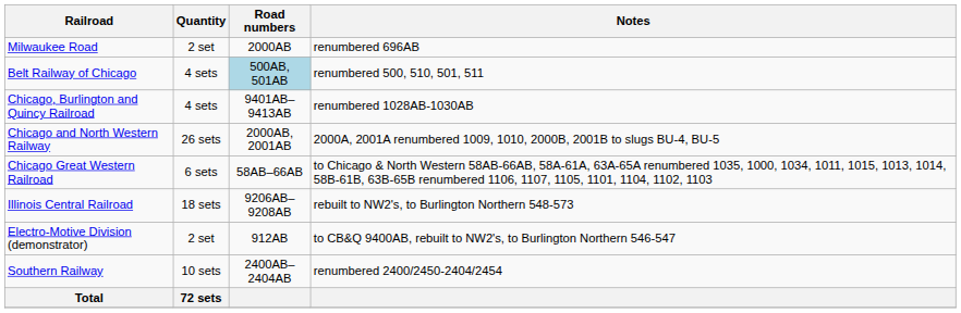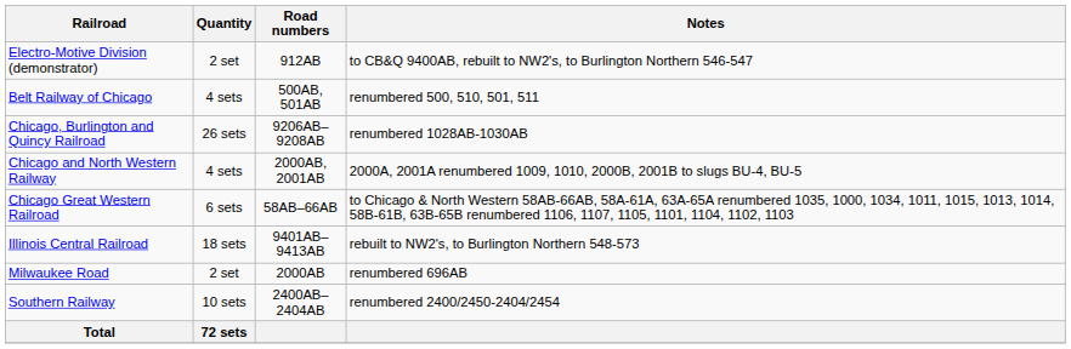 <table class="sortable wikitable">
 <tr>
 <th>Railroad</th>
 <th>Quantity</th>
 <th>Road numbers</th>
 <th>Notes</th>
 </tr>
 <tr>
-<td><a href='#'>Milwaukee Road</a></td>
+<td><a href='#'>Electro-Motive Division</a> (demonstrator)</td>
 <td style="text-align:center;">2 set</td>
-<td style="text-align:center;">2000AB</td>
-<td>renumbered 696AB</td>
+<td style="text-align:center;">912AB</td>
+<td>to CB&Q 9400AB, rebuilt to NW2's, to Burlington Northern 546-547</td>
 </tr>
 <tr>
 <td><a href='#'>Belt Railway of Chicago</a></td>
 <td style="text-align:center;">4 sets</td>
-<td style="background: lightblue; text-align:center;">500AB, 501AB</td>
+<td style="text-align:center;">500AB, 501AB</td>
 <td>renumbered 500, 510, 501, 511</td>
 </tr>
 <tr>
 <td><a href='#'>Chicago, Burlington and Quincy Railroad</a></td>
-<td style="text-align:center;">4 sets</td>
-<td style="text-align:center;">9401AB–9413AB</td>
+<td style="text-align:center;">26 sets</td>
+<td style="text-align:center;">9206AB–9208AB</td>
 <td>renumbered 1028AB-1030AB</td>
 </tr>
 <tr>
 <td><a href='#'>Chicago and North Western Railway</a></td>
-<td style="text-align:center;">26 sets</td>
+<td style="text-align:center;">4 sets</td>
 <td style="text-align:center;">2000AB, 2001AB</td>
 <td>2000A, 2001A renumbered 1009, 1010, 2000B, 2001B to slugs BU-4, BU-5</td>
 </tr>
 <tr>
 <td><a href='#'>Chicago Great Western Railroad</a></td>
 <td style="text-align:center;">6 sets</td>
 <td style="text-align:center;">58AB–66AB</td>
 <td>to Chicago & North Western 58AB-66AB, 58A-61A, 63A-65A renumbered 1035, 1000, 1034, 1011, 1015, 1013, 1014,  58B-61B, 63B-65B renumbered 1106, 1107, 1105, 1101, 1104, 1102, 1103</td>
 </tr>
 <tr>
 <td><a href='#'>Illinois Central Railroad</a></td>
 <td style="text-align:center;">18 sets</td>
-<td style="text-align:center;">9206AB–9208AB</td>
+<td style="text-align:center;">9401AB–9413AB</td>
 <td>rebuilt to NW2's, to Burlington Northern 548-573</td>
 </tr>
 <tr>
-<td><a href='#'>Electro-Motive Division</a> (demonstrator)</td>
+<td><a href='#'>Milwaukee Road</a></td>
 <td style="text-align:center;">2 set</td>
-<td style="text-align:center;">912AB</td>
-<td>to CB&Q 9400AB, rebuilt to NW2's, to Burlington Northern 546-547</td>
+<td style="text-align:center;">2000AB</td>
+<td>renumbered 696AB</td>
 </tr>
 <tr>
 <td><a href='#'>Southern Railway</a></td>
 <td style="text-align:center;">10 sets</td>
 <td style="text-align:center;">2400AB–2404AB</td>
 <td>renumbered 2400/2450-2404/2454</td>
 </tr>
 <tr>
 <th>Total</th>
 <th>72 sets</th>
 <th></th>
 <th></th>
 </tr>
 <tr>
 </tr>
 </table>
